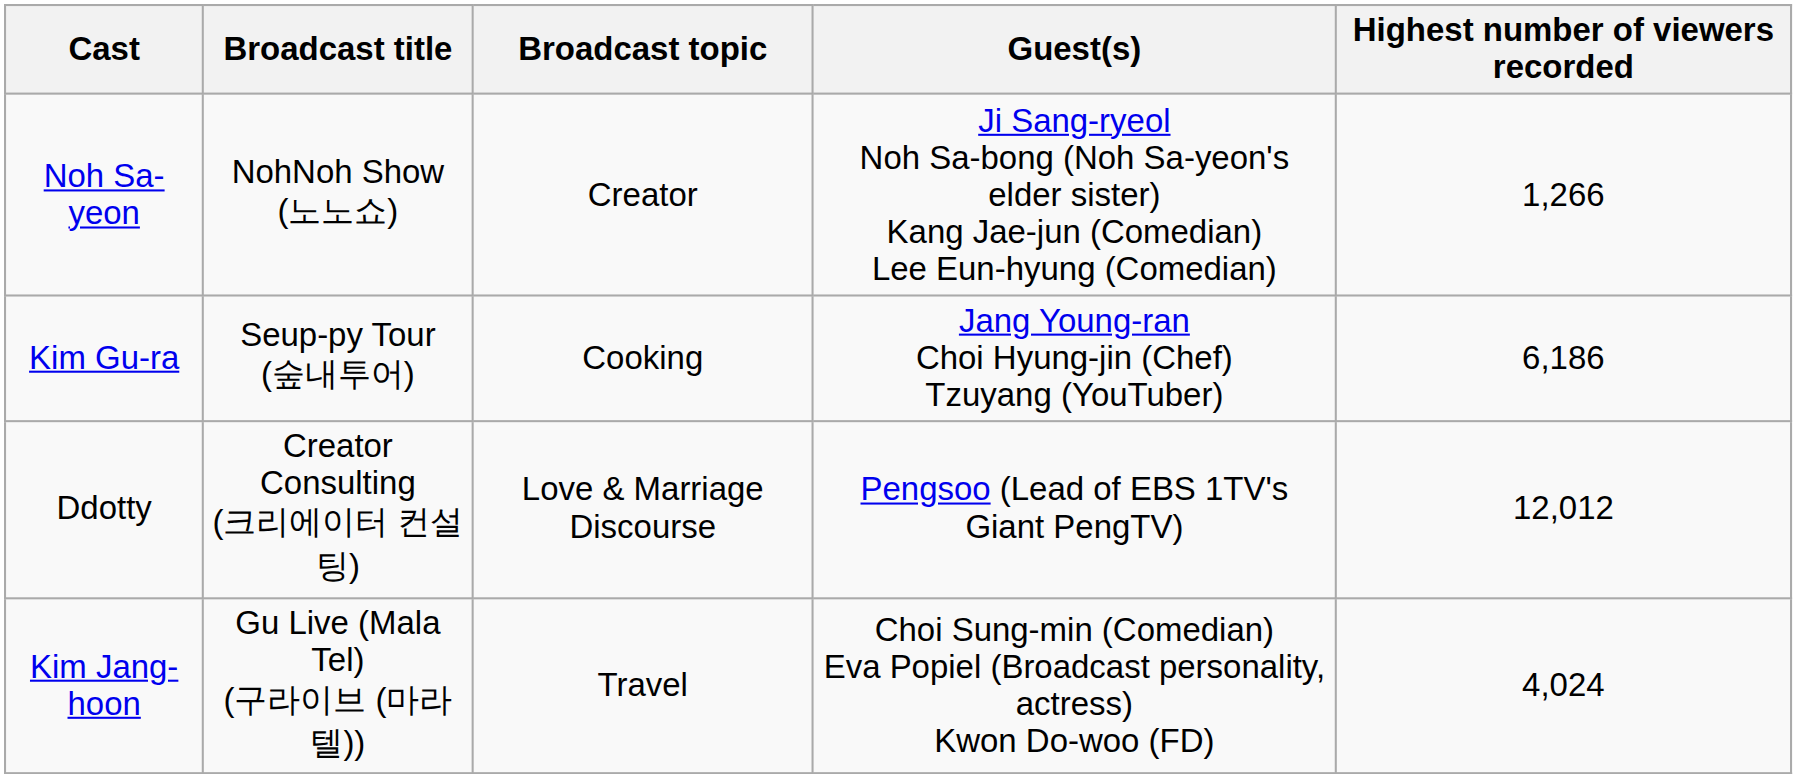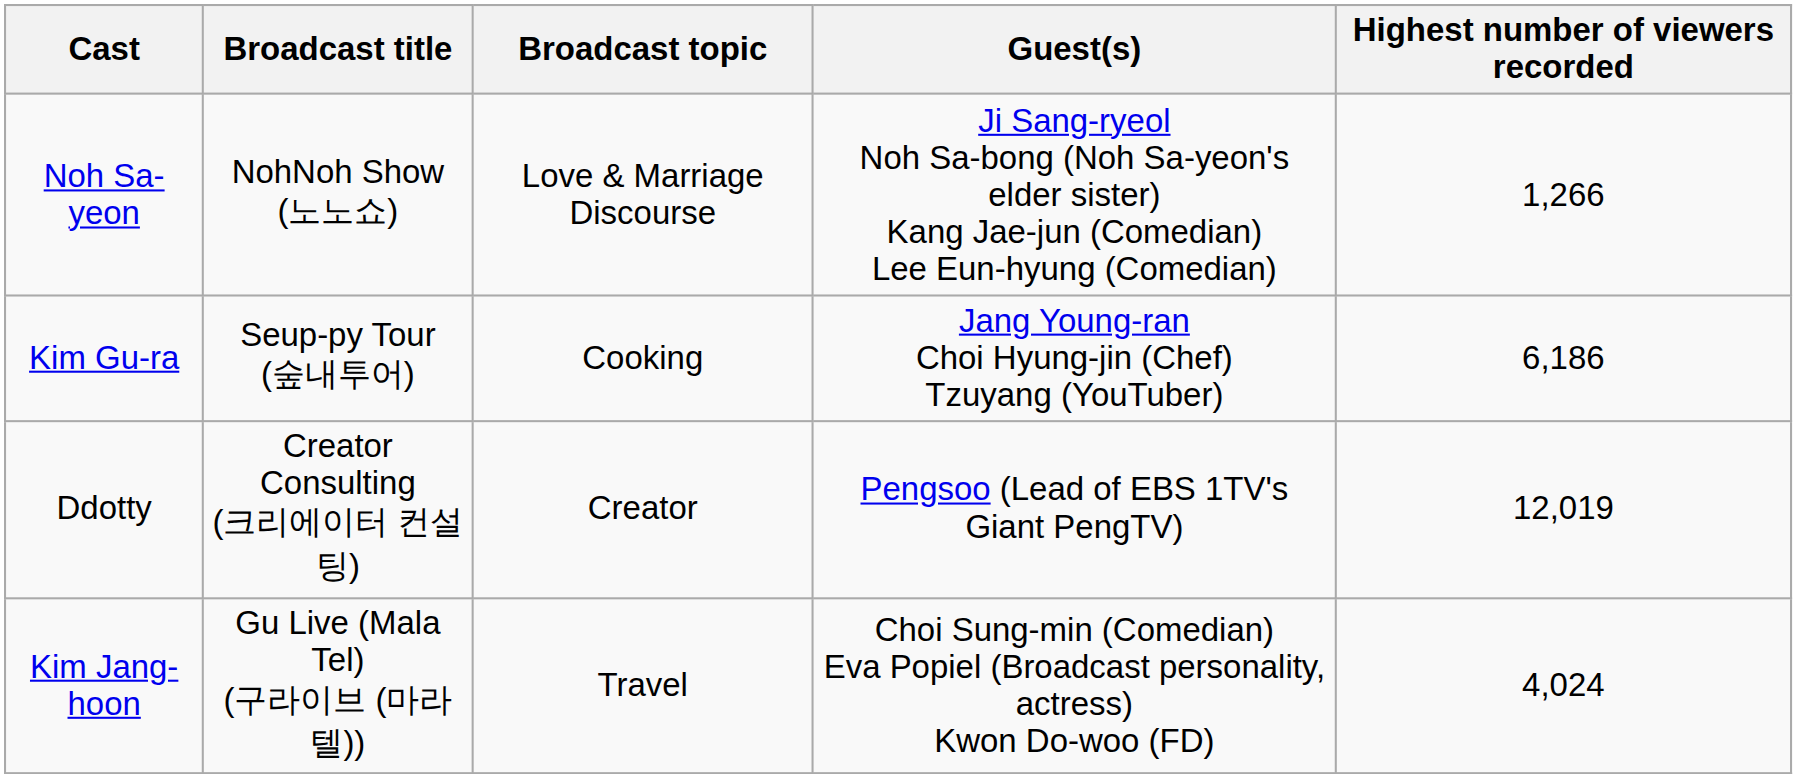 <table class="wikitable" style="text-align:center">
 <tr>
 <th>Cast</th>
 <th>Broadcast title</th>
 <th>Broadcast topic</th>
 <th>Guest(s)</th>
 <th>Highest number of viewers recorded</th>
 </tr>
 <tr>
 <td><a href='#'>Noh Sa-yeon</a></td>
 <td>NohNoh Show<br>(노노쇼)</td>
-<td>Creator</td>
+<td>Love & Marriage Discourse</td>
 <td><a href='#'>Ji Sang-ryeol</a><br>Noh Sa-bong (Noh Sa-yeon's elder sister)<br>Kang Jae-jun (Comedian)<br>Lee Eun-hyung (Comedian)</td>
 <td>1,266</td>
 </tr>
 <tr>
 <td><a href='#'>Kim Gu-ra</a></td>
 <td>Seup-py Tour<br>(숲내투어)</td>
 <td>Cooking</td>
 <td><a href='#'>Jang Young-ran</a><br>Choi Hyung-jin (Chef)<br>Tzuyang (YouTuber)</td>
 <td>6,186</td>
 </tr>
 <tr>
 <td>Ddotty</td>
 <td>Creator Consulting<br>(크리에이터 컨설팅)</td>
-<td>Love & Marriage Discourse</td>
+<td>Creator</td>
 <td><a href='#'>Pengsoo</a> (Lead of EBS 1TV's Giant PengTV)</td>
-<td>12,012</td>
+<td>12,019</td>
 </tr>
 <tr>
 <td><a href='#'>Kim Jang-hoon</a></td>
 <td>Gu Live (Mala Tel)<br>(구라이브 (마라텔))</td>
 <td>Travel</td>
 <td>Choi Sung-min (Comedian)<br>Eva Popiel (Broadcast personality, actress)<br>Kwon Do-woo (FD)</td>
 <td>4,024</td>
 </tr>
 <tr>
 </tr>
 </table>
